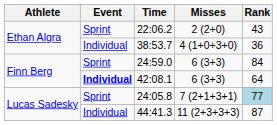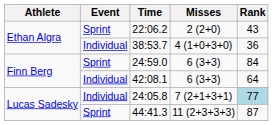 <table class="wikitable" style="font-size:90%">
 <tr>
 <th>Athlete</th>
 <th>Event</th>
 <th>Time</th>
 <th>Misses</th>
 <th>Rank</th>
 </tr>
 <tr align=center>
 <td align=left rowspan=2><a href='#'>Ethan Algra</a></td>
 <td align=left><a href='#'>Sprint</a></td>
 <td>22:06.2</td>
 <td>2 (2+0)</td>
 <td>43</td>
 </tr>
 <tr align=center>
 <td align=left><a href='#'>Individual</a></td>
 <td>38:53.7</td>
 <td>4 (1+0+3+0)</td>
 <td>36</td>
 </tr>
 <tr align=center>
 <td align=left rowspan=2><a href='#'>Finn Berg</a></td>
 <td align=left><a href='#'>Sprint</a></td>
 <td>24:59.0</td>
 <td>6 (3+3)</td>
 <td>84</td>
 </tr>
 <tr align=center>
-<td align=left><strong><a href='#'>Individual</a></strong></td>
+<td align=left><a href='#'>Individual</a></td>
 <td>42:08.1</td>
 <td>6 (3+3)</td>
 <td>64</td>
 </tr>
 <tr align=center>
 <td align=left rowspan=2><a href='#'>Lucas Sadesky</a></td>
-<td align=left><a href='#'>Sprint</a></td>
+<td align=left><a href='#'>Individual</a></td>
 <td>24:05.8</td>
 <td>7 (2+1+3+1)</td>
 <td style="background: lightblue;">77</td>
 </tr>
 <tr align=center>
-<td align=left><a href='#'>Individual</a></td>
+<td align=left><a href='#'>Sprint</a></td>
 <td>44:41.3</td>
 <td>11 (2+3+3+3)</td>
 <td>87</td>
 </tr>
 </table>
